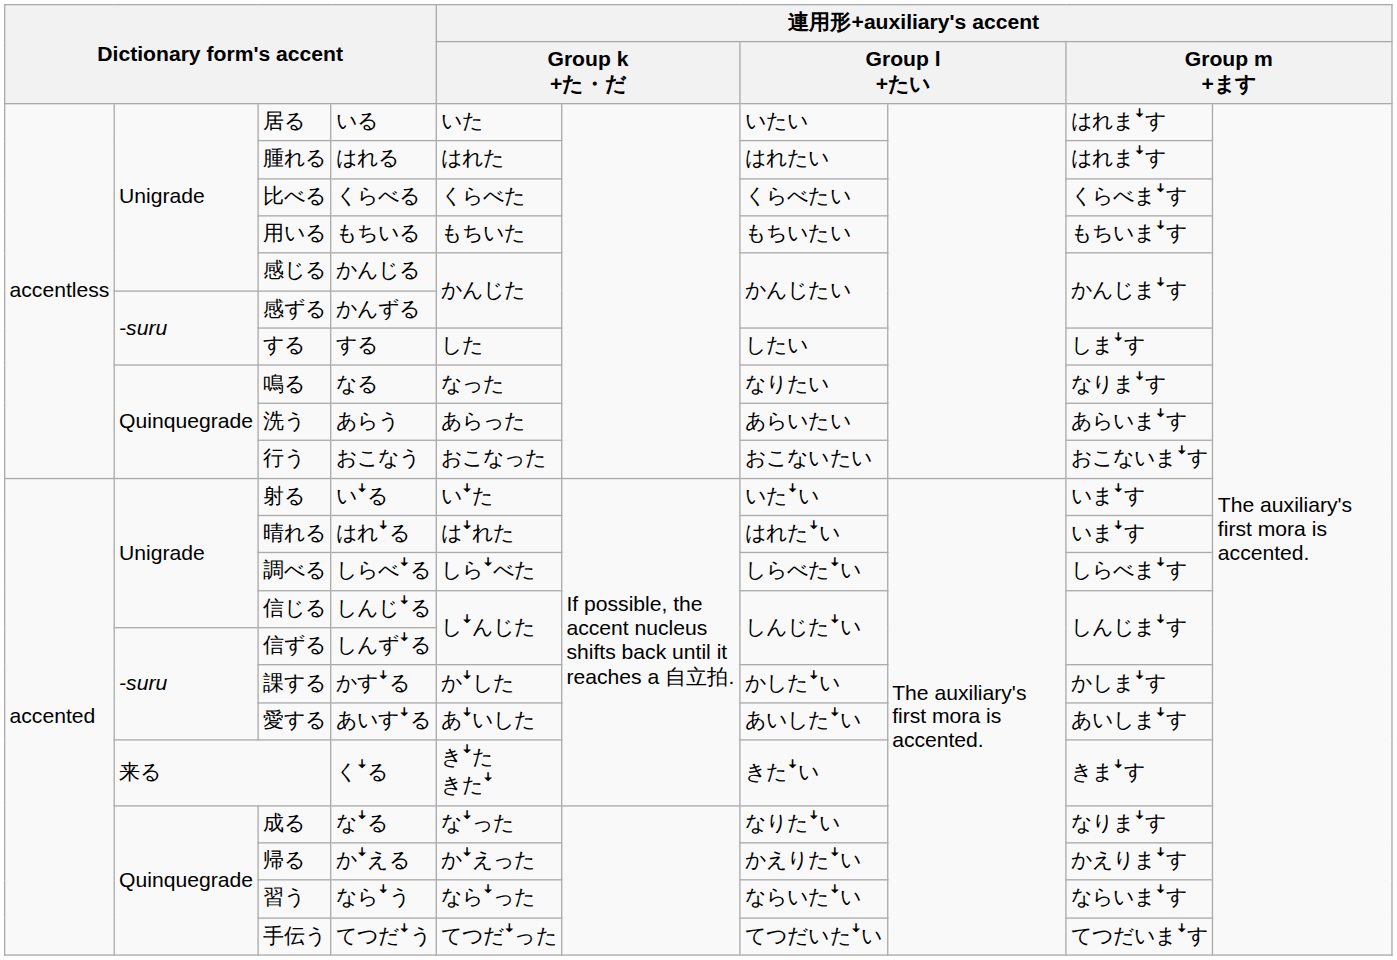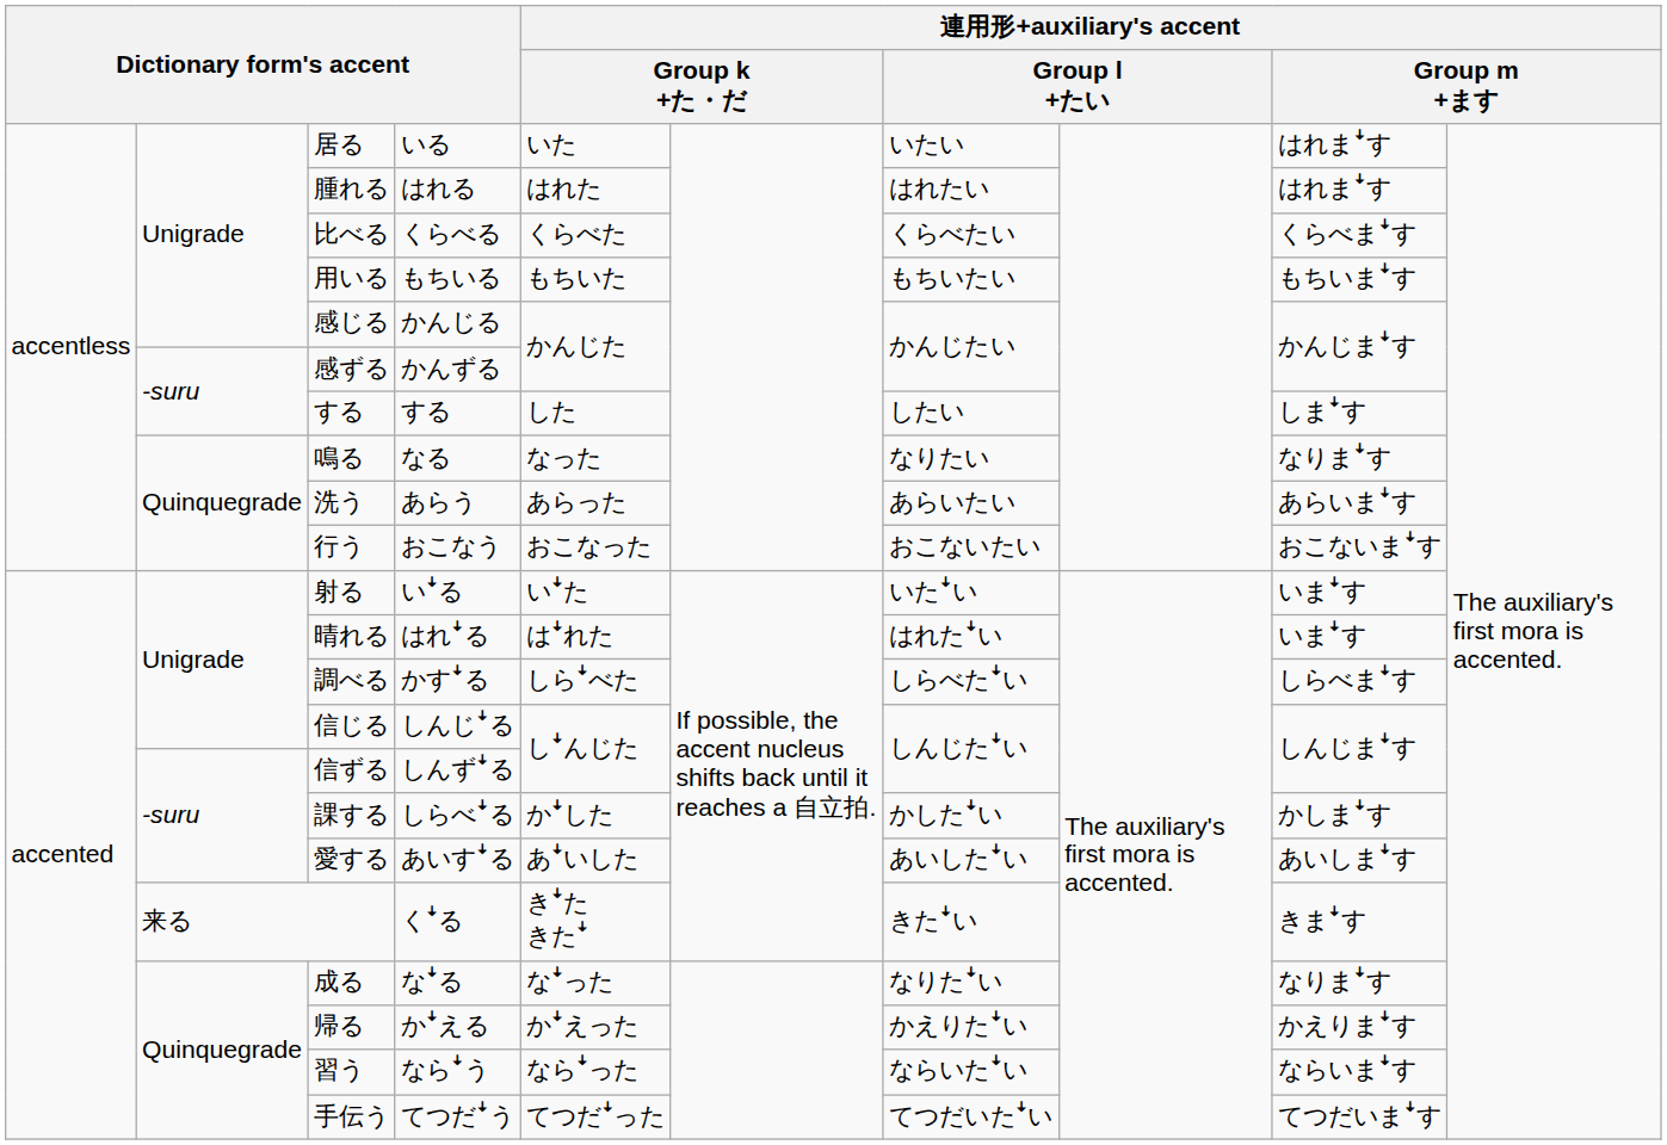 <table class="wikitable">
 <tr>
 <th rowspan=2 colspan=4>Dictionary form's accent</th>
 <th colspan=6>連用形+auxiliary's accent</th>
 </tr>
 <tr>
 <th colspan=2>Group k<br>+た・だ</th>
 <th colspan=2>Group l<br>+たい</th>
 <th colspan=2>Group m<br>+ます</th>
 </tr>
 <tr>
 <td rowspan=10>accentless</td>
 <td rowspan=5>Unigrade</td>
 <td>居る</td>
 <td>いる</td>
 <td>いた</td>
 <td rowspan=10 style=width:8em></td>
 <td>いたい</td>
 <td rowspan=10 style=width:8em></td>
 <td>はれまꜜす</td>
 <td rowspan=22 style=width:8em>The auxiliary's first mora is accented.</td>
 </tr>
 <tr>
 <td>腫れる</td>
 <td>はれる</td>
 <td>はれた</td>
 <td>はれたい</td>
 <td>はれまꜜす</td>
 </tr>
 <tr>
 <td>比べる</td>
 <td>くらべる</td>
 <td>くらべた</td>
 <td>くらべたい</td>
 <td>くらべまꜜす</td>
 </tr>
 <tr>
 <td>用いる</td>
 <td>もちいる</td>
 <td>もちいた</td>
 <td>もちいたい</td>
 <td>もちいまꜜす</td>
 </tr>
 <tr>
 <td>感じる</td>
 <td>かんじる</td>
 <td rowspan=2>かんじた</td>
 <td rowspan=2>かんじたい</td>
 <td rowspan=2>かんじまꜜす</td>
 </tr>
 <tr>
 <td rowspan=2><em>-suru</em></td>
 <td>感ずる</td>
 <td>かんずる</td>
 </tr>
 <tr>
 <td>する</td>
 <td>する</td>
 <td>した</td>
 <td>したい</td>
 <td>しまꜜす</td>
 </tr>
 <tr>
 <td rowspan=3>Quinquegrade</td>
 <td>鳴る</td>
 <td>なる</td>
 <td>なった</td>
 <td>なりたい</td>
 <td>なりまꜜす</td>
 </tr>
 <tr>
 <td>洗う</td>
 <td>あらう</td>
 <td>あらった</td>
 <td>あらいたい</td>
 <td>あらいまꜜす</td>
 </tr>
 <tr>
 <td>行う</td>
 <td>おこなう</td>
 <td>おこなった</td>
 <td>おこないたい</td>
 <td>おこないまꜜす</td>
 </tr>
 <tr>
 <td rowspan=12>accented</td>
 <td rowspan=4>Unigrade</td>
 <td>射る</td>
 <td>いꜜる</td>
 <td>いꜜた</td>
 <td rowspan=8>If possible, the accent nucleus shifts back until it reaches a 自立拍.</td>
 <td>いたꜜい</td>
 <td rowspan=12>The auxiliary's first mora is accented.</td>
 <td>いまꜜす</td>
 </tr>
 <tr>
 <td>晴れる</td>
 <td>はれꜜる</td>
 <td>はꜜれた</td>
 <td>はれたꜜい</td>
 <td>いまꜜす</td>
 </tr>
 <tr>
 <td>調べる</td>
-<td>しらべꜜる</td>
+<td>かすꜜる</td>
 <td>しらꜜべた</td>
 <td>しらべたꜜい</td>
 <td>しらべまꜜす</td>
 </tr>
 <tr>
 <td>信じる</td>
 <td>しんじꜜる</td>
 <td rowspan=2>しꜜんじた</td>
 <td rowspan=2>しんじたꜜい</td>
 <td rowspan=2>しんじまꜜす</td>
 </tr>
 <tr>
 <td rowspan=3><em>-suru</em></td>
 <td>信ずる</td>
 <td>しんずꜜる</td>
 </tr>
 <tr>
 <td>課する</td>
-<td>かすꜜる</td>
+<td>しらべꜜる</td>
 <td>かꜜした</td>
 <td>かしたꜜい</td>
 <td>かしまꜜす</td>
 </tr>
 <tr>
 <td>愛する</td>
 <td>あいすꜜる</td>
 <td>あꜜいした</td>
 <td>あいしたꜜい</td>
 <td>あいしまꜜす</td>
 </tr>
 <tr>
 <td colspan=2>来る</td>
 <td>くꜜる</td>
 <td>きꜜた<br>きたꜜ</td>
 <td>きたꜜい</td>
 <td>きまꜜす</td>
 </tr>
 <tr>
 <td rowspan=4>Quinquegrade</td>
 <td>成る</td>
 <td>なꜜる</td>
 <td>なꜜった</td>
 <td rowspan=4></td>
 <td>なりたꜜい</td>
 <td>なりまꜜす</td>
 </tr>
 <tr>
 <td>帰る</td>
 <td>かꜜえる</td>
 <td>かꜜえった</td>
 <td>かえりたꜜい</td>
 <td>かえりまꜜす</td>
 </tr>
 <tr>
 <td>習う</td>
 <td>ならꜜう</td>
 <td>ならꜜった</td>
 <td>ならいたꜜい</td>
 <td>ならいまꜜす</td>
 </tr>
 <tr>
 <td>手伝う</td>
 <td>てつだꜜう</td>
 <td>てつだꜜった</td>
 <td>てつだいたꜜい</td>
 <td>てつだいまꜜす</td>
 </tr>
 </table>
